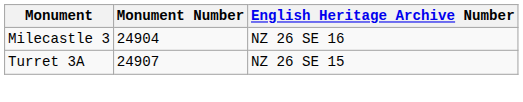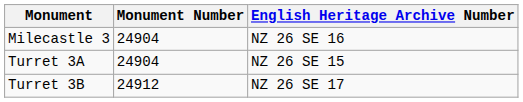 <table class="wikitable">
 <tr>
 <th>Monument</th>
 <th>Monument Number</th>
 <th><a href='#'>English Heritage Archive</a> Number</th>
 </tr>
 <tr>
 <td>Milecastle 3</td>
 <td>24904</td>
 <td>NZ 26 SE 16</td>
 </tr>
 <tr>
 <td>Turret 3A</td>
-<td>24907</td>
+<td>24904</td>
 <td>NZ 26 SE 15</td>
 </tr>
+<tr>
+<td>Turret 3B</td>
+<td>24912</td>
+<td>NZ 26 SE 17</td>
+</tr>
 </table>
